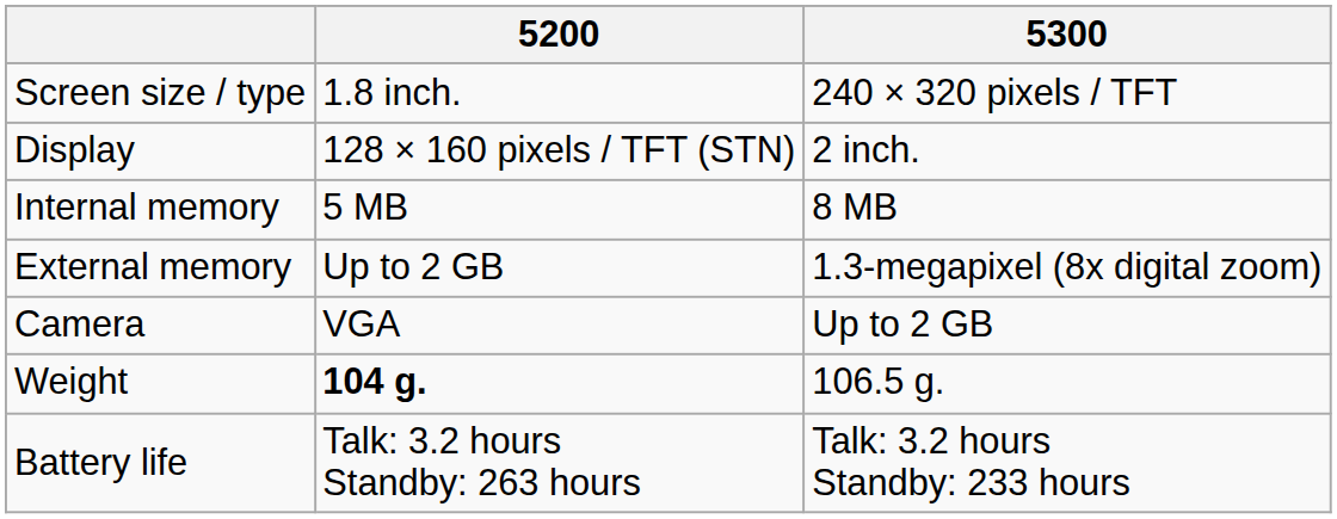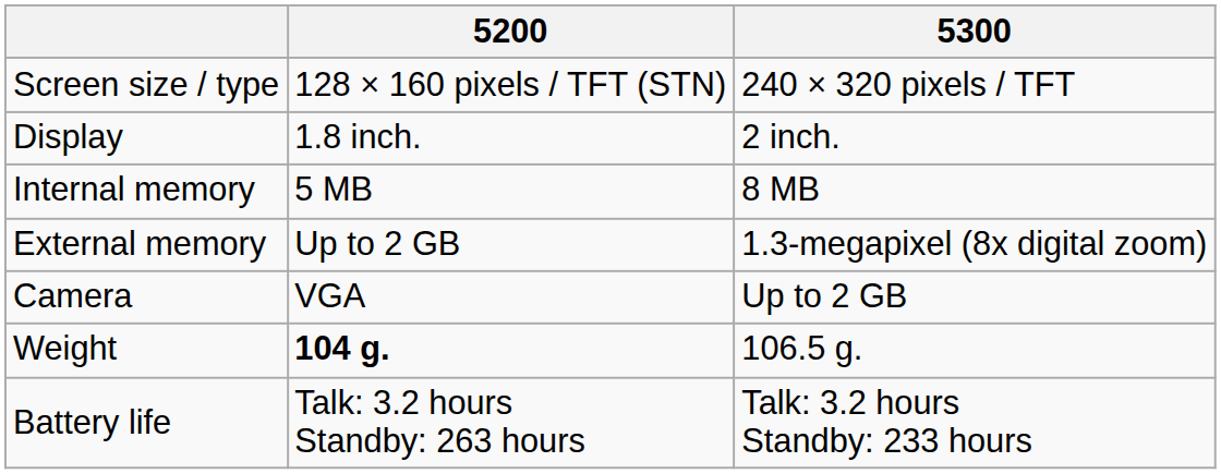 <table class="wikitable">
 <tr>
 <th></th>
 <th>5200</th>
 <th>5300</th>
 </tr>
 <tr>
 <td>Screen size / type</td>
-<td>1.8 inch.</td>
+<td>128 × 160 pixels / TFT (STN)</td>
 <td>240 × 320 pixels / TFT</td>
 </tr>
 <tr>
 <td>Display</td>
-<td>128 × 160 pixels / TFT (STN)</td>
+<td>1.8 inch.</td>
 <td>2 inch.</td>
 </tr>
 <tr>
 <td>Internal memory</td>
 <td>5 MB</td>
 <td>8 MB</td>
 </tr>
 <tr>
 <td>External memory</td>
 <td>Up to 2 GB</td>
 <td>1.3-megapixel (8x digital zoom)</td>
 </tr>
 <tr>
 <td>Camera</td>
 <td>VGA</td>
 <td>Up to 2 GB</td>
 </tr>
 <tr>
 <td>Weight</td>
 <td><strong>104 g.</strong></td>
 <td>106.5 g.</td>
 </tr>
 <tr>
 <td>Battery life</td>
 <td>Talk: 3.2 hours<br>Standby: 263 hours</td>
 <td>Talk: 3.2 hours<br>Standby: 233 hours</td>
 </tr>
 </table>
